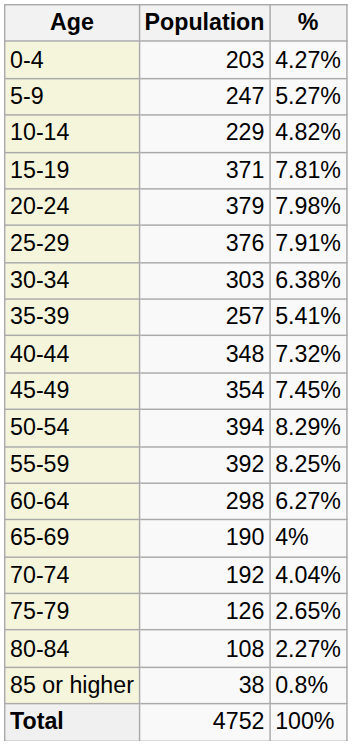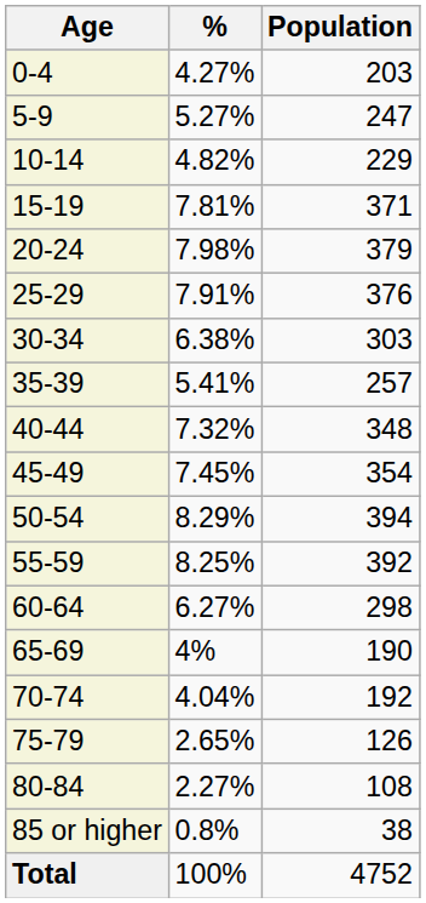 <table class="wikitable">
 <tr>
 <th>Age</th>
+<th>%</th>
 <th>Population</th>
-<th>%</th>
 </tr>
 <tr>
 <td style="background:#F5F5DC;">0-4</td>
+<td>4.27%</td>
 <td align="right">203</td>
-<td>4.27%</td>
 </tr>
 <tr>
 <td style="background:#F5F5DC;">5-9</td>
+<td>5.27%</td>
 <td align="right">247</td>
-<td>5.27%</td>
 </tr>
 <tr>
 <td style="background:#F5F5DC;">10-14</td>
+<td>4.82%</td>
 <td align="right">229</td>
-<td>4.82%</td>
 </tr>
 <tr>
 <td style="background:#F5F5DC;">15-19</td>
+<td>7.81%</td>
 <td align="right">371</td>
-<td>7.81%</td>
 </tr>
 <tr>
 <td style="background:#F5F5DC;">20-24</td>
+<td>7.98%</td>
 <td align="right">379</td>
-<td>7.98%</td>
 </tr>
 <tr>
 <td style="background:#F5F5DC;">25-29</td>
+<td>7.91%</td>
 <td align="right">376</td>
-<td>7.91%</td>
 </tr>
 <tr>
 <td style="background:#F5F5DC;">30-34</td>
+<td>6.38%</td>
 <td align="right">303</td>
-<td>6.38%</td>
 </tr>
 <tr>
 <td style="background:#F5F5DC;">35-39</td>
+<td>5.41%</td>
 <td align="right">257</td>
-<td>5.41%</td>
 </tr>
 <tr>
 <td style="background:#F5F5DC;">40-44</td>
+<td>7.32%</td>
 <td align="right">348</td>
-<td>7.32%</td>
 </tr>
 <tr>
 <td style="background:#F5F5DC;">45-49</td>
+<td>7.45%</td>
 <td align="right">354</td>
-<td>7.45%</td>
 </tr>
 <tr>
 <td style="background:#F5F5DC;">50-54</td>
+<td>8.29%</td>
 <td align="right">394</td>
-<td>8.29%</td>
 </tr>
 <tr>
 <td style="background:#F5F5DC;">55-59</td>
+<td>8.25%</td>
 <td align="right">392</td>
-<td>8.25%</td>
 </tr>
 <tr>
 <td style="background:#F5F5DC;">60-64</td>
+<td>6.27%</td>
 <td align="right">298</td>
-<td>6.27%</td>
 </tr>
 <tr>
 <td style="background:#F5F5DC;">65-69</td>
+<td>4%</td>
 <td align="right">190</td>
-<td>4%</td>
 </tr>
 <tr>
 <td style="background:#F5F5DC;">70-74</td>
+<td>4.04%</td>
 <td align="right">192</td>
-<td>4.04%</td>
 </tr>
 <tr>
 <td style="background:#F5F5DC;">75-79</td>
+<td>2.65%</td>
 <td align="right">126</td>
-<td>2.65%</td>
 </tr>
 <tr>
 <td style="background:#F5F5DC;">80-84</td>
+<td>2.27%</td>
 <td align="right">108</td>
-<td>2.27%</td>
 </tr>
 <tr>
 <td style="background:#F5F5DC;">85 or higher</td>
+<td>0.8%</td>
 <td align="right">38</td>
-<td>0.8%</td>
 </tr>
 <tr>
 <td style="background:#F0F0F0;"><strong>Total</strong></td>
+<td>100%</td>
 <td align="right">4752</td>
-<td>100%</td>
 </tr>
 </table>
